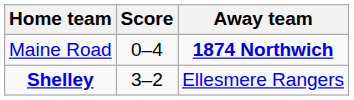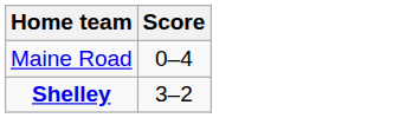 <table class="wikitable" style="text-align: center">
 <tr>
 <th>Home team</th>
 <th>Score</th>
-<th>Away team</th>
 </tr>
 <tr>
 <td><a href='#'>Maine Road</a></td>
 <td>0–4</td>
-<td><strong><a href='#'>1874 Northwich</a></strong></td>
 </tr>
 <tr>
 <td><strong><a href='#'>Shelley</a></strong></td>
 <td>3–2</td>
-<td><a href='#'>Ellesmere Rangers</a></td>
 </tr>
 </table>
